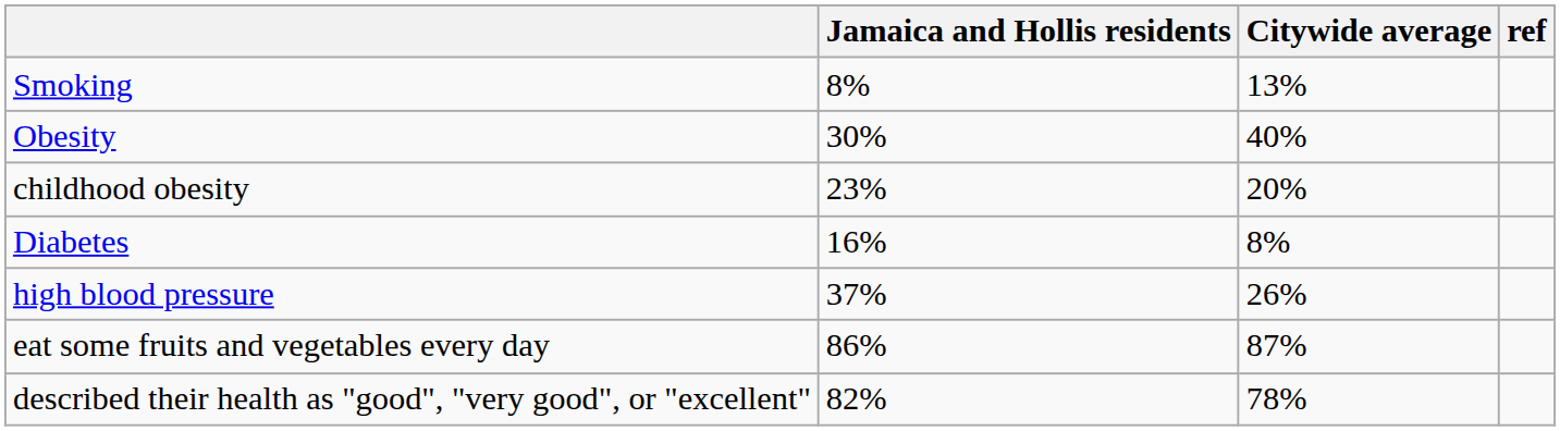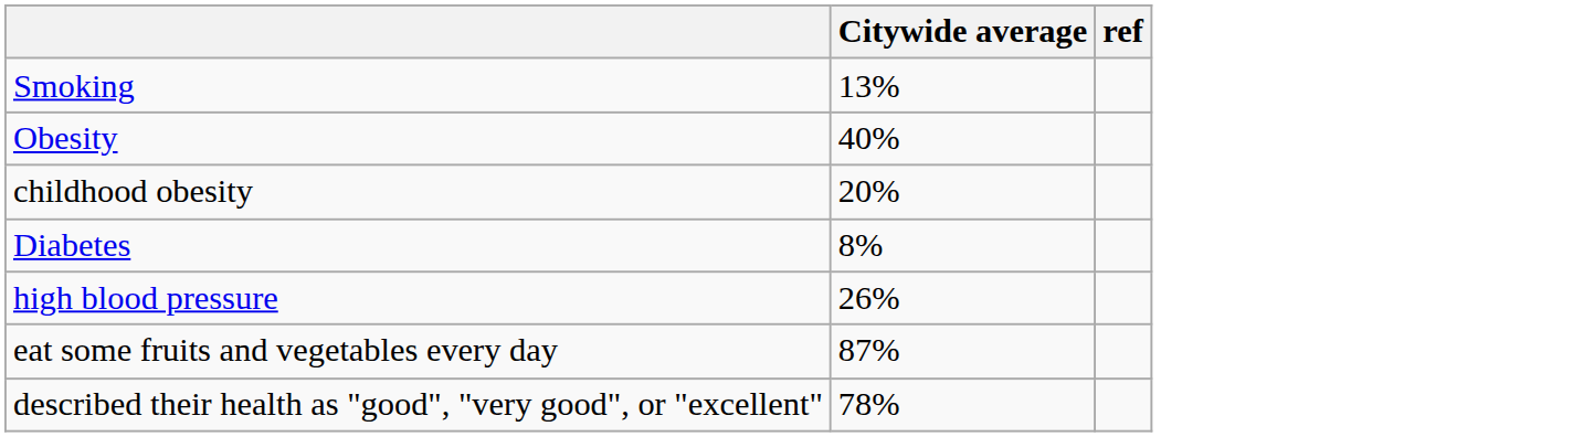 <table class="wikitable">
 <tr>
 <th></th>
-<th>Jamaica and Hollis residents</th>
 <th>Citywide average</th>
 <th>ref</th>
 </tr>
 <tr>
 <td><a href='#'>Smoking</a></td>
-<td>8%</td>
 <td>13%</td>
 <td></td>
 </tr>
 <tr>
 <td><a href='#'>Obesity</a></td>
-<td>30%</td>
 <td>40%</td>
 <td></td>
 </tr>
 <tr>
 <td>childhood obesity</td>
-<td>23%</td>
 <td>20%</td>
 <td></td>
 </tr>
 <tr>
 <td><a href='#'>Diabetes</a></td>
-<td>16%</td>
 <td>8%</td>
 <td></td>
 </tr>
 <tr>
 <td><a href='#'>high blood pressure</a></td>
-<td>37%</td>
 <td>26%</td>
 <td></td>
 </tr>
 <tr>
 <td>eat some fruits and vegetables every day</td>
-<td>86%</td>
 <td>87%</td>
 <td></td>
 </tr>
 <tr>
 <td>described their health as "good", "very good", or "excellent"</td>
-<td>82%</td>
 <td>78%</td>
 <td></td>
 </tr>
 </table>
